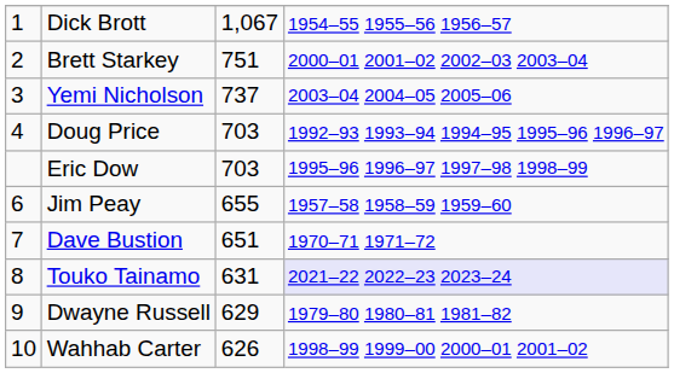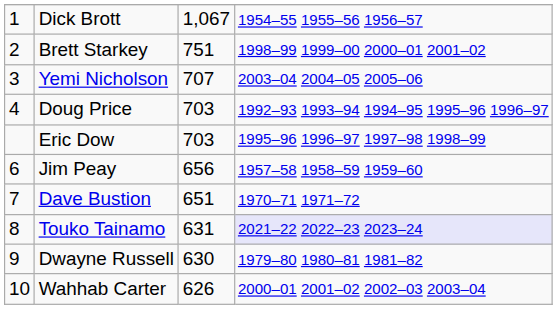 <table class="wikitable">
 <tr>
 </tr>
 <tr>
 <td>1</td>
 <td>Dick Brott</td>
 <td>1,067</td>
 <td style="font-size:80%;"><a href='#'>1954–55</a> <a href='#'>1955–56</a> <a href='#'>1956–57</a></td>
 </tr>
 <tr>
 <td>2</td>
 <td>Brett Starkey</td>
 <td>751</td>
-<td style="font-size:80%;"><a href='#'>2000–01</a> <a href='#'>2001–02</a> <a href='#'>2002–03</a> <a href='#'>2003–04</a></td>
+<td style="font-size:80%;"><a href='#'>1998–99</a> <a href='#'>1999–00</a> <a href='#'>2000–01</a> <a href='#'>2001–02</a></td>
 </tr>
 <tr>
 <td>3</td>
 <td><a href='#'>Yemi Nicholson</a></td>
-<td>737</td>
+<td>707</td>
 <td style="font-size:80%;"><a href='#'>2003–04</a> <a href='#'>2004–05</a> <a href='#'>2005–06</a></td>
 </tr>
 <tr>
 <td>4</td>
 <td>Doug Price</td>
 <td>703</td>
 <td style="font-size:80%;"><a href='#'>1992–93</a> <a href='#'>1993–94</a> <a href='#'>1994–95</a> <a href='#'>1995–96</a> <a href='#'>1996–97</a></td>
 </tr>
 <tr>
 <td></td>
 <td>Eric Dow</td>
 <td>703</td>
 <td style="font-size:80%;"><a href='#'>1995–96</a> <a href='#'>1996–97</a> <a href='#'>1997–98</a> <a href='#'>1998–99</a></td>
 </tr>
 <tr>
 <td>6</td>
 <td>Jim Peay</td>
-<td>655</td>
+<td>656</td>
 <td style="font-size:80%;"><a href='#'>1957–58</a> <a href='#'>1958–59</a> <a href='#'>1959–60</a></td>
 </tr>
 <tr>
 <td>7</td>
 <td><a href='#'>Dave Bustion</a></td>
 <td>651</td>
 <td style="font-size:80%;"><a href='#'>1970–71</a> <a href='#'>1971–72</a></td>
 </tr>
 <tr>
 <td>8</td>
 <td><a href='#'>Touko Tainamo</a></td>
 <td>631</td>
 <td style="background: lavender; font-size:80%;"><a href='#'>2021–22</a> <a href='#'>2022–23</a> <a href='#'>2023–24</a></td>
 </tr>
 <tr>
 <td>9</td>
 <td>Dwayne Russell</td>
-<td>629</td>
+<td>630</td>
 <td style="font-size:80%;"><a href='#'>1979–80</a> <a href='#'>1980–81</a> <a href='#'>1981–82</a></td>
 </tr>
 <tr>
 <td>10</td>
 <td>Wahhab Carter</td>
 <td>626</td>
-<td style="font-size:80%;"><a href='#'>1998–99</a> <a href='#'>1999–00</a> <a href='#'>2000–01</a> <a href='#'>2001–02</a></td>
+<td style="font-size:80%;"><a href='#'>2000–01</a> <a href='#'>2001–02</a> <a href='#'>2002–03</a> <a href='#'>2003–04</a></td>
 </tr>
 </table>
